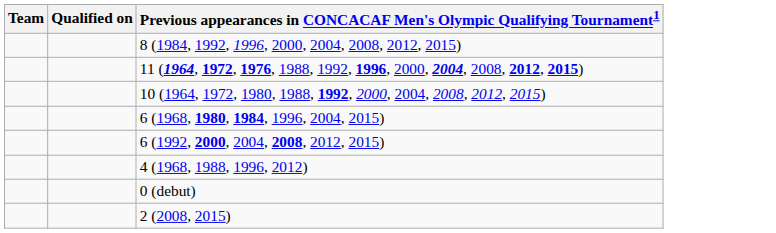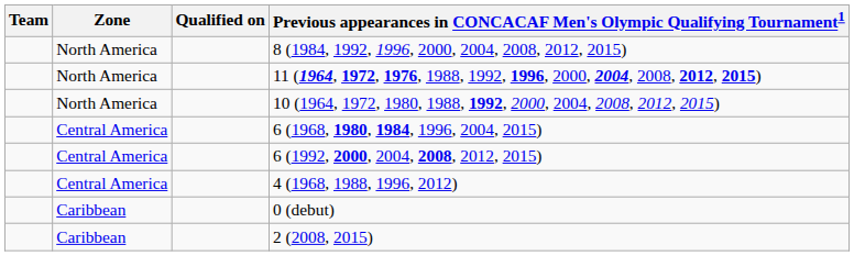 <table class="wikitable sortable">
 <tr>
 <th>Team</th>
+<th>Zone</th>
 <th>Qualified on</th>
 <th data-sort-type="number">Previous appearances in <a href='#'>CONCACAF Men's Olympic Qualifying Tournament</a><sup><strong><a href='#'>1</a></strong></sup></th>
 </tr>
 <tr>
 <td></td>
+<td>North America</td>
 <td></td>
 <td>8 (<a href='#'>1984</a>, <a href='#'>1992</a>, <em><a href='#'>1996</a></em>, <a href='#'>2000</a>, <a href='#'>2004</a>, <a href='#'>2008</a>, <a href='#'>2012</a>, <a href='#'>2015</a>)</td>
 </tr>
 <tr>
 <td></td>
+<td>North America</td>
 <td></td>
 <td>11 (<strong><em><a href='#'>1964</a></em></strong>, <strong><a href='#'>1972</a></strong>, <strong><a href='#'>1976</a></strong>, <a href='#'>1988</a>, <a href='#'>1992</a>, <strong><a href='#'>1996</a></strong>, <a href='#'>2000</a>, <strong><em><a href='#'>2004</a></em></strong>, <a href='#'>2008</a>, <strong><a href='#'>2012</a></strong>, <strong><a href='#'>2015</a></strong>)</td>
 </tr>
 <tr>
 <td></td>
+<td>North America</td>
 <td></td>
 <td>10 (<a href='#'>1964</a>, <a href='#'>1972</a>, <a href='#'>1980</a>, <a href='#'>1988</a>, <strong><a href='#'>1992</a></strong>, <em><a href='#'>2000</a></em>, <a href='#'>2004</a>, <em><a href='#'>2008</a></em>, <em><a href='#'>2012</a></em>, <em><a href='#'>2015</a></em>)</td>
 </tr>
 <tr>
 <td></td>
+<td><a href='#'>Central America</a></td>
 <td></td>
 <td>6 (<a href='#'>1968</a>, <strong><a href='#'>1980</a></strong>, <strong><a href='#'>1984</a></strong>, <a href='#'>1996</a>, <a href='#'>2004</a>, <a href='#'>2015</a>)</td>
 </tr>
 <tr>
 <td></td>
+<td><a href='#'>Central America</a></td>
 <td></td>
 <td>6 (<a href='#'>1992</a>, <strong><a href='#'>2000</a></strong>, <a href='#'>2004</a>, <strong><a href='#'>2008</a></strong>, <a href='#'>2012</a>, <a href='#'>2015</a>)</td>
 </tr>
 <tr>
 <td></td>
+<td><a href='#'>Central America</a></td>
 <td></td>
 <td>4 (<a href='#'>1968</a>, <a href='#'>1988</a>, <a href='#'>1996</a>, <a href='#'>2012</a>)</td>
 </tr>
 <tr>
 <td></td>
+<td><a href='#'>Caribbean</a></td>
 <td></td>
 <td>0 (debut)</td>
 </tr>
 <tr>
 <td></td>
+<td><a href='#'>Caribbean</a></td>
 <td></td>
 <td>2 (<a href='#'>2008</a>, <a href='#'>2015</a>)</td>
 </tr>
 </table>
